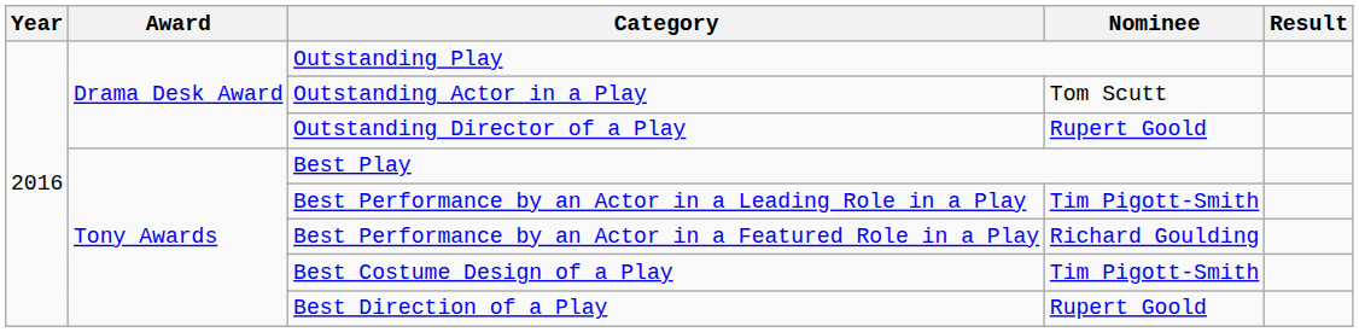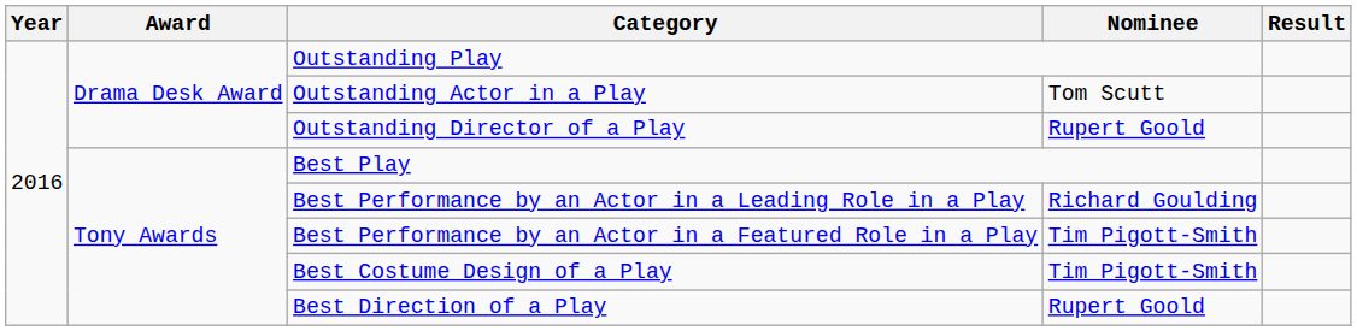 <table class="wikitable">
 <tr>
 <th>Year</th>
 <th>Award</th>
 <th>Category</th>
 <th>Nominee</th>
 <th>Result</th>
 </tr>
 <tr>
 <td rowspan="8">2016</td>
 <td rowspan="3"><a href='#'>Drama Desk Award</a></td>
 <td colspan="2"><a href='#'>Outstanding Play</a></td>
 <td></td>
 </tr>
 <tr>
 <td><a href='#'>Outstanding Actor in a Play</a></td>
 <td>Tom Scutt</td>
 <td></td>
 </tr>
 <tr>
 <td><a href='#'>Outstanding Director of a Play</a></td>
 <td><a href='#'>Rupert Goold</a></td>
 <td></td>
 </tr>
 <tr>
 <td rowspan="5"><a href='#'>Tony Awards</a></td>
 <td colspan="2"><a href='#'>Best Play</a></td>
 <td></td>
 </tr>
 <tr>
 <td><a href='#'>Best Performance by an Actor in a Leading Role in a Play</a></td>
-<td><a href='#'>Tim Pigott-Smith</a></td>
+<td><a href='#'>Richard Goulding</a></td>
 <td></td>
 </tr>
 <tr>
 <td><a href='#'>Best Performance by an Actor in a Featured Role in a Play</a></td>
-<td><a href='#'>Richard Goulding</a></td>
+<td><a href='#'>Tim Pigott-Smith</a></td>
 <td></td>
 </tr>
 <tr>
 <td><a href='#'>Best Costume Design of a Play</a></td>
 <td><a href='#'>Tim Pigott-Smith</a></td>
 <td></td>
 </tr>
 <tr>
 <td><a href='#'>Best Direction of a Play</a></td>
 <td><a href='#'>Rupert Goold</a></td>
 <td></td>
 </tr>
 </table>
